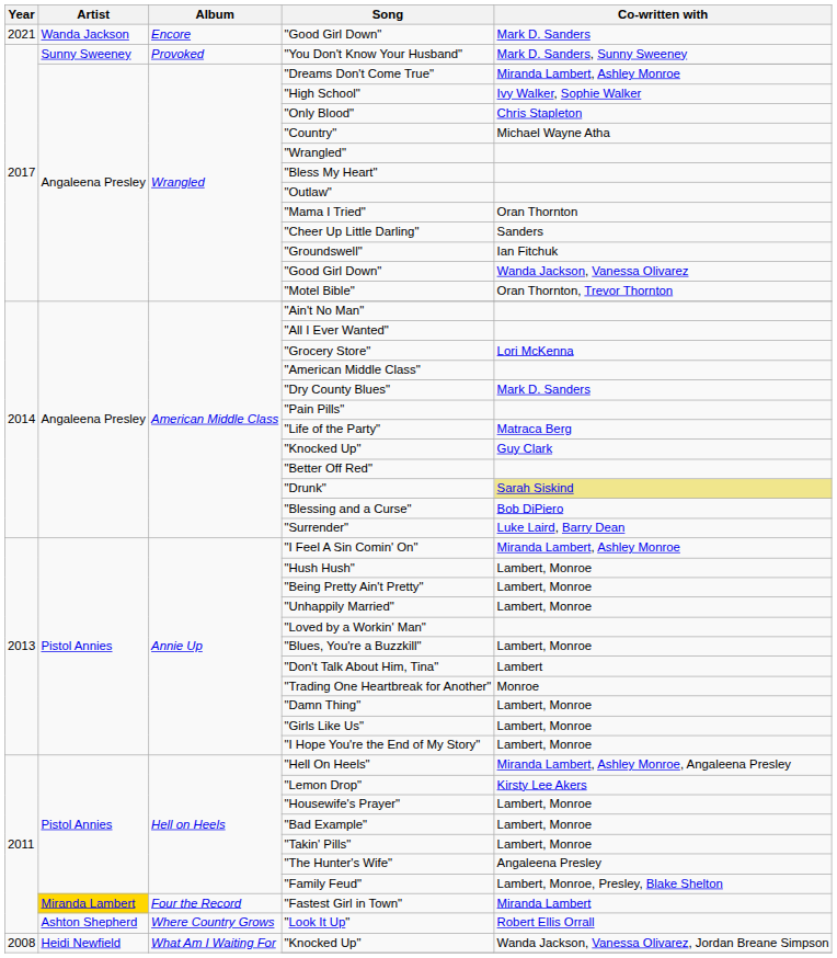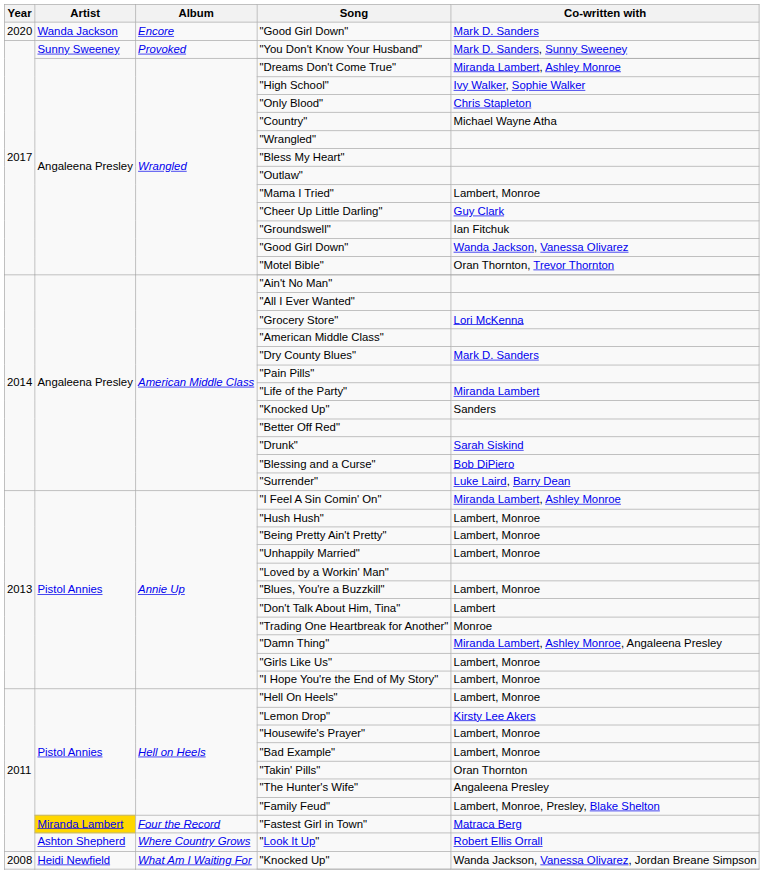 <table class="wikitable">
 <tr>
 <th>Year</th>
 <th>Artist</th>
 <th>Album</th>
 <th>Song</th>
 <th>Co-written with</th>
 </tr>
 <tr>
-<td>2021</td>
+<td>2020</td>
 <td><a href='#'>Wanda Jackson</a></td>
 <td><em><a href='#'>Encore</a></em></td>
 <td>"Good Girl Down"</td>
 <td><a href='#'>Mark D. Sanders</a></td>
 </tr>
 <tr>
 <td rowspan="14">2017</td>
 <td><a href='#'>Sunny Sweeney</a></td>
 <td><em><a href='#'>Provoked</a></em></td>
 <td>"You Don't Know Your Husband"</td>
 <td><a href='#'>Mark D. Sanders</a>, <a href='#'>Sunny Sweeney</a></td>
 </tr>
 <tr>
 <td rowspan="13">Angaleena Presley</td>
 <td rowspan="13"><em><a href='#'>Wrangled</a></em></td>
 </tr>
 <tr>
 <td>"Dreams Don't Come True"</td>
 <td><a href='#'>Miranda Lambert</a>, <a href='#'>Ashley Monroe</a></td>
 </tr>
 <tr>
 <td>"High School"</td>
 <td><a href='#'>Ivy Walker</a>, <a href='#'>Sophie Walker</a></td>
 </tr>
 <tr>
 <td>"Only Blood"</td>
 <td><a href='#'>Chris Stapleton</a></td>
 </tr>
 <tr>
 <td>"Country"</td>
 <td>Michael Wayne Atha</td>
 </tr>
 <tr>
 <td>"Wrangled"</td>
 <td></td>
 </tr>
 <tr>
 <td>"Bless My Heart"</td>
 <td></td>
 </tr>
 <tr>
 <td>"Outlaw"</td>
 <td></td>
 </tr>
 <tr>
 <td>"Mama I Tried"</td>
-<td>Oran Thornton</td>
+<td>Lambert, Monroe</td>
 </tr>
 <tr>
 <td>"Cheer Up Little Darling"</td>
-<td>Sanders</td>
+<td><a href='#'>Guy Clark</a></td>
 </tr>
 <tr>
 <td>"Groundswell"</td>
 <td>Ian Fitchuk</td>
 </tr>
 <tr>
 <td>"Good Girl Down"</td>
 <td><a href='#'>Wanda Jackson</a>, <a href='#'>Vanessa Olivarez</a></td>
 </tr>
 <tr>
 <td>"Motel Bible"</td>
 <td>Oran Thornton, <a href='#'>Trevor Thornton</a></td>
 </tr>
 <tr>
 <td rowspan="13">2014</td>
 <td rowspan="13">Angaleena Presley</td>
 <td rowspan="13"><em><a href='#'>American Middle Class</a></em></td>
 </tr>
 <tr>
 <td>"Ain't No Man"</td>
 <td></td>
 </tr>
 <tr>
 <td>"All I Ever Wanted"</td>
 <td></td>
 </tr>
 <tr>
 <td>"Grocery Store"</td>
 <td><a href='#'>Lori McKenna</a></td>
 </tr>
 <tr>
 <td>"American Middle Class"</td>
 <td></td>
 </tr>
 <tr>
 <td>"Dry County Blues"</td>
 <td><a href='#'>Mark D. Sanders</a></td>
 </tr>
 <tr>
 <td>"Pain Pills"</td>
 <td></td>
 </tr>
 <tr>
 <td>"Life of the Party"</td>
-<td><a href='#'>Matraca Berg</a></td>
+<td><a href='#'>Miranda Lambert</a></td>
 </tr>
 <tr>
 <td>"Knocked Up"</td>
-<td><a href='#'>Guy Clark</a></td>
+<td>Sanders</td>
 </tr>
 <tr>
 <td>"Better Off Red"</td>
 <td></td>
 </tr>
 <tr>
 <td>"Drunk"</td>
-<td style="background: khaki;"><a href='#'>Sarah Siskind</a></td>
+<td><a href='#'>Sarah Siskind</a></td>
 </tr>
 <tr>
 <td>"Blessing and a Curse"</td>
 <td><a href='#'>Bob DiPiero</a></td>
 </tr>
 <tr>
 <td>"Surrender"</td>
 <td><a href='#'>Luke Laird</a>, <a href='#'>Barry Dean</a></td>
 </tr>
 <tr>
 <td rowspan="11">2013</td>
 <td rowspan="11"><a href='#'>Pistol Annies</a></td>
 <td rowspan="11"><em><a href='#'>Annie Up</a></em></td>
 <td>"I Feel A Sin Comin' On"</td>
 <td><a href='#'>Miranda Lambert</a>, <a href='#'>Ashley Monroe</a></td>
 </tr>
 <tr>
 <td>"Hush Hush"</td>
 <td>Lambert, Monroe</td>
 </tr>
 <tr>
 <td>"Being Pretty Ain't Pretty"</td>
 <td>Lambert, Monroe</td>
 </tr>
 <tr>
 <td>"Unhappily Married"</td>
 <td>Lambert, Monroe</td>
 </tr>
 <tr>
 <td>"Loved by a Workin' Man"</td>
 <td></td>
 </tr>
 <tr>
 <td>"Blues, You're a Buzzkill"</td>
 <td>Lambert, Monroe</td>
 </tr>
 <tr>
 <td>"Don't Talk About Him, Tina"</td>
 <td>Lambert</td>
 </tr>
 <tr>
 <td>"Trading One Heartbreak for Another"</td>
 <td>Monroe</td>
 </tr>
 <tr>
 <td>"Damn Thing"</td>
-<td>Lambert, Monroe</td>
+<td><a href='#'>Miranda Lambert</a>, <a href='#'>Ashley Monroe</a>, Angaleena Presley</td>
 </tr>
 <tr>
 <td>"Girls Like Us"</td>
 <td>Lambert, Monroe</td>
 </tr>
 <tr>
 <td>"I Hope You're the End of My Story"</td>
 <td>Lambert, Monroe</td>
 </tr>
 <tr>
 <td rowspan="9">2011</td>
 <td rowspan="7"><a href='#'>Pistol Annies</a></td>
 <td rowspan="7"><em><a href='#'>Hell on Heels</a></em></td>
 <td>"Hell On Heels"</td>
-<td><a href='#'>Miranda Lambert</a>, <a href='#'>Ashley Monroe</a>, Angaleena Presley</td>
+<td>Lambert, Monroe</td>
 </tr>
 <tr>
 <td>"Lemon Drop"</td>
 <td><a href='#'>Kirsty Lee Akers</a></td>
 </tr>
 <tr>
 <td>"Housewife's Prayer"</td>
 <td>Lambert, Monroe</td>
 </tr>
 <tr>
 <td>"Bad Example"</td>
 <td>Lambert, Monroe</td>
 </tr>
 <tr>
 <td>"Takin' Pills"</td>
-<td>Lambert, Monroe</td>
+<td>Oran Thornton</td>
 </tr>
 <tr>
 <td>"The Hunter's Wife"</td>
 <td>Angaleena Presley</td>
 </tr>
 <tr>
 <td>"Family Feud"</td>
 <td>Lambert, Monroe, Presley, <a href='#'>Blake Shelton</a></td>
 </tr>
 <tr>
 <td rowspan="1" style="background: gold;"><a href='#'>Miranda Lambert</a></td>
 <td rowspan="1"><em><a href='#'>Four the Record</a></em></td>
 <td>"Fastest Girl in Town"</td>
-<td><a href='#'>Miranda Lambert</a></td>
+<td><a href='#'>Matraca Berg</a></td>
 </tr>
 <tr>
 <td rowspan="1"><a href='#'>Ashton Shepherd</a></td>
 <td rowspan="1"><em><a href='#'>Where Country Grows</a></em></td>
 <td>"<a href='#'>Look It Up</a>"</td>
 <td><a href='#'>Robert Ellis Orrall</a></td>
 </tr>
 <tr>
 <td rowspan="11">2008</td>
 <td rowspan="11"><a href='#'>Heidi Newfield</a></td>
 <td rowspan="11"><em><a href='#'>What Am I Waiting For</a></em></td>
 <td>"Knocked Up"</td>
 <td>Wanda Jackson, <a href='#'>Vanessa Olivarez</a>, Jordan Breane Simpson</td>
 </tr>
 <tr>
 </tr>
 </table>
